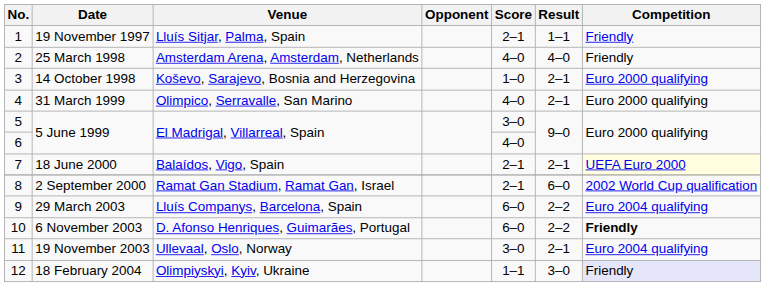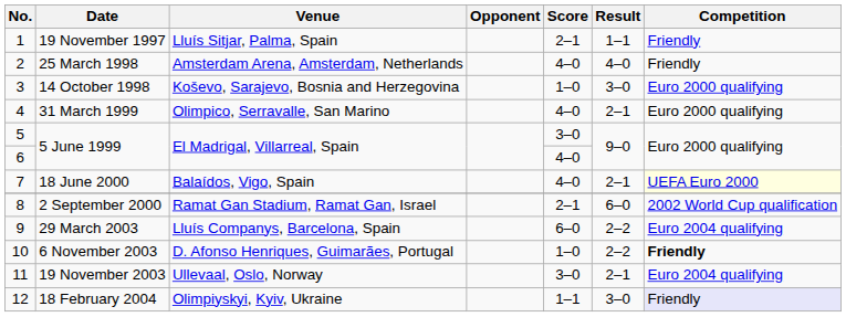 <table class="wikitable sortable">
 <tr>
 <th scope="col">No.</th>
 <th scope="col">Date</th>
 <th scope="col">Venue</th>
 <th scope="col">Opponent</th>
 <th scope="col">Score</th>
 <th scope="col">Result</th>
 <th scope="col">Competition</th>
 </tr>
 <tr>
 <td align="center">1</td>
 <td>19 November 1997</td>
 <td><a href='#'>Lluís Sitjar</a>, <a href='#'>Palma</a>, Spain</td>
 <td></td>
 <td align="center">2–1</td>
 <td align="center">1–1</td>
 <td><a href='#'>Friendly</a></td>
 </tr>
 <tr>
 <td align="center">2</td>
 <td>25 March 1998</td>
 <td><a href='#'>Amsterdam Arena</a>, <a href='#'>Amsterdam</a>, Netherlands</td>
 <td></td>
 <td align="center">4–0</td>
 <td align="center">4–0</td>
 <td>Friendly</td>
 </tr>
 <tr>
 <td align="center">3</td>
 <td>14 October 1998</td>
 <td><a href='#'>Koševo</a>, <a href='#'>Sarajevo</a>, Bosnia and Herzegovina</td>
 <td></td>
 <td align="center">1–0</td>
-<td align="center">2–1</td>
+<td align="center">3–0</td>
 <td><a href='#'>Euro 2000 qualifying</a></td>
 </tr>
 <tr>
 <td align="center">4</td>
 <td>31 March 1999</td>
 <td><a href='#'>Olimpico</a>, <a href='#'>Serravalle</a>, San Marino</td>
 <td></td>
 <td align="center">4–0</td>
 <td align="center">2–1</td>
 <td>Euro 2000 qualifying</td>
 </tr>
 <tr>
 <td align="center">5</td>
 <td rowspan="2">5 June 1999</td>
 <td rowspan="2"><a href='#'>El Madrigal</a>, <a href='#'>Villarreal</a>, Spain</td>
 <td rowspan="2"></td>
 <td align="center">3–0</td>
 <td rowspan="2" align="center">9–0</td>
 <td rowspan="2">Euro 2000 qualifying</td>
 </tr>
 <tr>
 <td align="center">6</td>
 <td align="center">4–0</td>
 </tr>
 <tr>
 <td align="center">7</td>
 <td>18 June 2000</td>
 <td><a href='#'>Balaídos</a>, <a href='#'>Vigo</a>, Spain</td>
 <td></td>
-<td align="center">2–1</td>
+<td align="center">4–0</td>
 <td align="center">2–1</td>
 <td style="background: lightyellow;"><a href='#'>UEFA Euro 2000</a></td>
 </tr>
 <tr>
 </tr>
 <tr>
 <td align="center">8</td>
 <td>2 September 2000</td>
 <td><a href='#'>Ramat Gan Stadium</a>, <a href='#'>Ramat Gan</a>, Israel</td>
 <td></td>
 <td align="center">2–1</td>
 <td align="center">6–0</td>
 <td><a href='#'>2002 World Cup qualification</a></td>
 </tr>
 <tr>
 <td align="center">9</td>
 <td>29 March 2003</td>
 <td><a href='#'>Lluís Companys</a>, <a href='#'>Barcelona</a>, Spain</td>
 <td></td>
 <td align="center">6–0</td>
 <td align="center">2–2</td>
 <td><a href='#'>Euro 2004 qualifying</a></td>
 </tr>
 <tr>
 <td align="center">10</td>
 <td>6 November 2003</td>
 <td><a href='#'>D. Afonso Henriques</a>, <a href='#'>Guimarães</a>, Portugal</td>
 <td></td>
-<td align="center">6–0</td>
+<td align="center">1–0</td>
 <td align="center">2–2</td>
 <td><strong>Friendly</strong></td>
 </tr>
 <tr>
 <td align="center">11</td>
 <td>19 November 2003</td>
 <td><a href='#'>Ullevaal</a>, <a href='#'>Oslo</a>, Norway</td>
 <td></td>
 <td align="center">3–0</td>
 <td align="center">2–1</td>
 <td><a href='#'>Euro 2004 qualifying</a></td>
 </tr>
 <tr>
 <td align="center">12</td>
 <td>18 February 2004</td>
 <td><a href='#'>Olimpiyskyi</a>, <a href='#'>Kyiv</a>, Ukraine</td>
 <td></td>
 <td align="center">1–1</td>
 <td align="center">3–0</td>
 <td style="background: lavender;">Friendly</td>
 </tr>
 </table>
